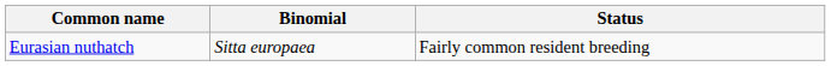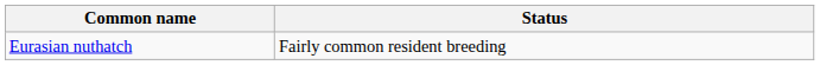 <table width=60% class="wikitable">
 <tr>
 <th width=25%>Common name</th>
-<th width=25%>Binomial</th>
 <th width=50%>Status</th>
 </tr>
 <tr>
 <td><a href='#'>Eurasian nuthatch</a></td>
-<td><em>Sitta europaea</em></td>
 <td>Fairly common resident breeding</td>
 </tr>
 </table>
